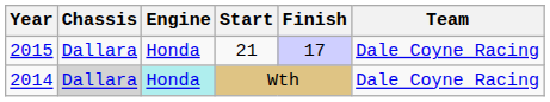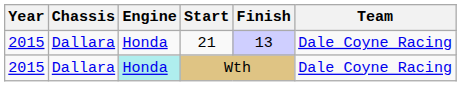 <table class="wikitable" style="font-size: 90%;">
 <tr>
 <th>Year</th>
 <th>Chassis</th>
 <th>Engine</th>
 <th>Start</th>
 <th>Finish</th>
 <th>Team</th>
 </tr>
 <tr>
 <td><a href='#'>2015</a></td>
 <td><a href='#'>Dallara</a></td>
 <td><a href='#'>Honda</a></td>
 <td align=center>21</td>
-<td align=center style="background:#CFCFFF;">17</td>
+<td align=center style="background:#CFCFFF;">13</td>
 <td nowrap><a href='#'>Dale Coyne Racing</a></td>
 </tr>
 <tr>
-<td><a href='#'>2014</a></td>
-<td style="background: lightgrey;"><a href='#'>Dallara</a></td>
+<td><a href='#'>2015</a></td>
+<td><a href='#'>Dallara</a></td>
 <td style="background: paleturquoise;"><a href='#'>Honda</a></td>
 <td colspan=2 align=center style="background:#DFC484;">Wth</td>
 <td nowrap><a href='#'>Dale Coyne Racing</a></td>
 </tr>
 </table>
